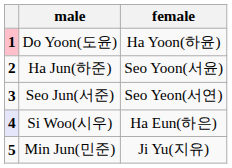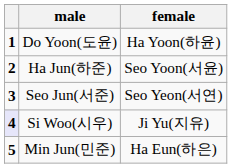 <table class="wikitable">
 <tr>
 <th></th>
 <th align="center">male</th>
 <th align="center">female</th>
 </tr>
 <tr>
-<td align="center" style="background: pink;"><strong>1</strong></td>
+<td align="center"><strong>1</strong></td>
 <td align="center">Do Yoon(도윤)</td>
 <td align="center">Ha Yoon(하윤)</td>
 </tr>
 <tr>
 <td align="center"><strong>2</strong></td>
 <td align="center">Ha Jun(하준)</td>
 <td align="center">Seo Yoon(서윤)</td>
 </tr>
 <tr>
 <td align="center"><strong>3</strong></td>
 <td align="center">Seo Jun(서준)</td>
 <td align="center">Seo Yeon(서연)</td>
 </tr>
 <tr>
 <td align="center" style="background: lavender;"><strong>4</strong></td>
 <td align="center">Si Woo(시우)</td>
-<td align="center">Ha Eun(하은)</td>
+<td align="center">Ji Yu(지유)</td>
 </tr>
 <tr>
 <td align="center"><strong>5</strong></td>
 <td align="center">Min Jun(민준)</td>
-<td align="center">Ji Yu(지유)</td>
+<td align="center">Ha Eun(하은)</td>
 </tr>
 </table>
